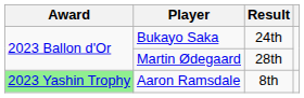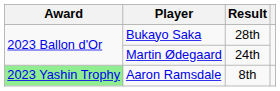 <table class="wikitable" style="text-align:center;">
 <tr>
 <th>Award</th>
 <th>Player</th>
 <th>Result</th>
 <th></th>
 </tr>
 <tr>
 <td rowspan="2" style="text-align:left;"><a href='#'>2023 Ballon d'Or</a></td>
 <td style="text-align:left;"> <a href='#'>Bukayo Saka</a></td>
-<td>24th</td>
+<td>28th</td>
 <td rowspan="2"></td>
 </tr>
 <tr>
 <td style="text-align:left;"> <a href='#'>Martin Ødegaard</a></td>
-<td>28th</td>
+<td>24th</td>
 </tr>
 <tr>
 <td style="background: lightgreen; text-align:left;"><a href='#'>2023 Yashin Trophy</a></td>
 <td style="text-align:left;"> <a href='#'>Aaron Ramsdale</a></td>
 <td>8th</td>
 <td></td>
 </tr>
 </table>
